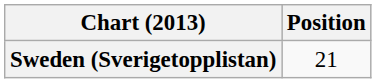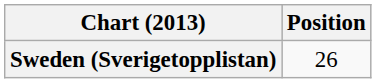 <table class="wikitable plainrowheaders" style="text-align:center;">
 <tr>
 <th scope="col">Chart (2013)</th>
 <th scope="col">Position</th>
 </tr>
 <tr>
 <th scope="row">Sweden (Sverigetopplistan)</th>
-<td style="text-align:center;">21</td>
+<td style="text-align:center;">26</td>
 </tr>
 </table>
